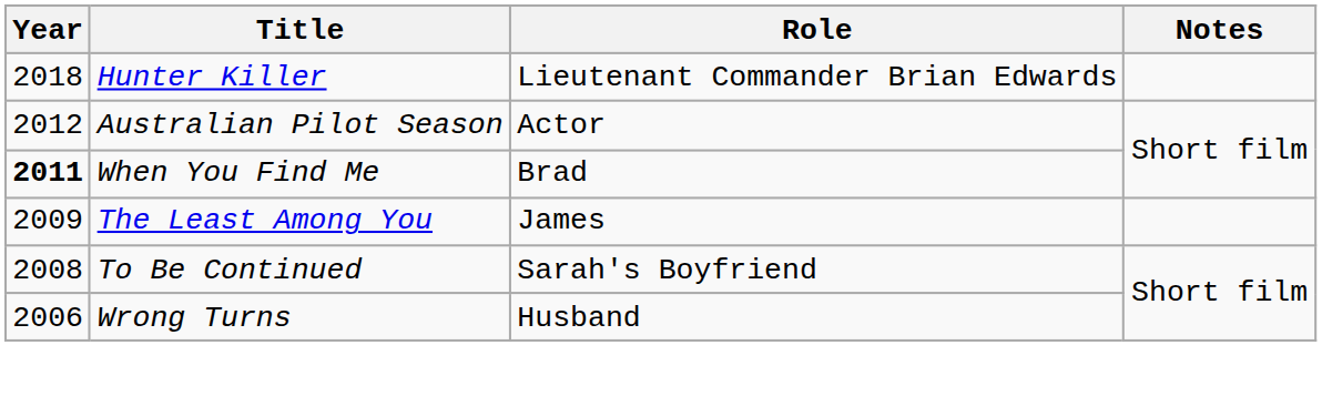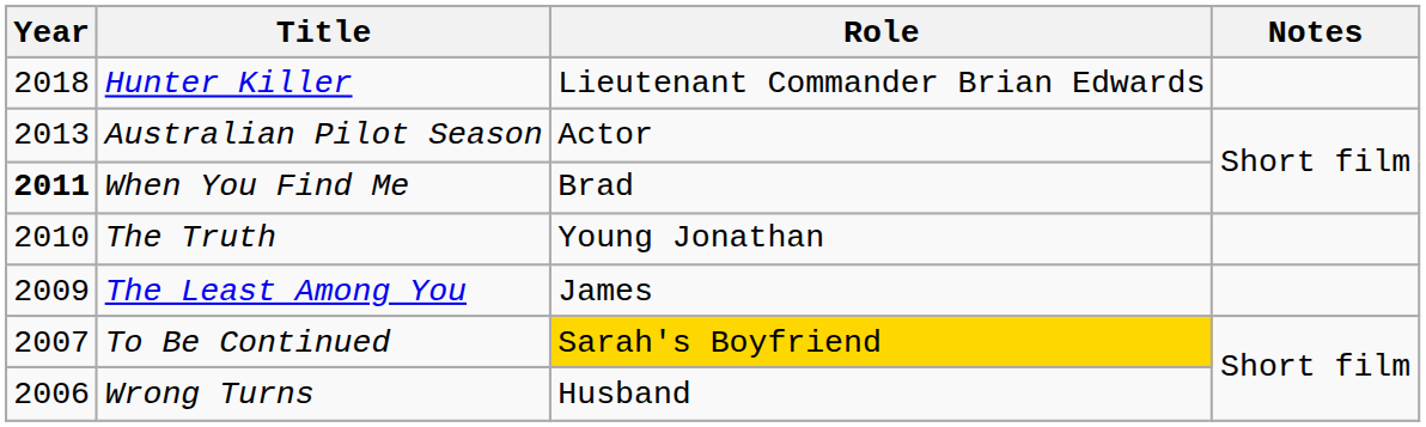 <table class="wikitable sortable">
 <tr>
 <th>Year</th>
 <th>Title</th>
 <th>Role</th>
 <th>Notes</th>
 </tr>
 <tr>
 <td>2018</td>
 <td><em><a href='#'>Hunter Killer</a></em></td>
 <td>Lieutenant Commander Brian Edwards</td>
 <td></td>
 </tr>
 <tr>
-<td>2012</td>
+<td>2013</td>
 <td><em>Australian Pilot Season</em></td>
 <td>Actor</td>
 <td rowspan="2">Short film</td>
 </tr>
 <tr>
 <td><strong>2011</strong></td>
 <td><em>When You Find Me</em></td>
 <td>Brad</td>
 </tr>
 <tr>
+<td>2010</td>
+<td><em>The Truth</em></td>
+<td>Young Jonathan</td>
+<td></td>
+</tr>
+<tr>
 <td>2009</td>
 <td><em><a href='#'>The Least Among You</a></em></td>
 <td>James</td>
 <td></td>
 </tr>
 <tr>
-<td>2008</td>
+<td>2007</td>
 <td><em>To Be Continued</em></td>
-<td>Sarah's Boyfriend</td>
+<td style="background: gold;">Sarah's Boyfriend</td>
 <td rowspan="2">Short film</td>
 </tr>
 <tr>
 <td>2006</td>
 <td><em>Wrong Turns</em></td>
 <td>Husband</td>
 </tr>
 </table>
